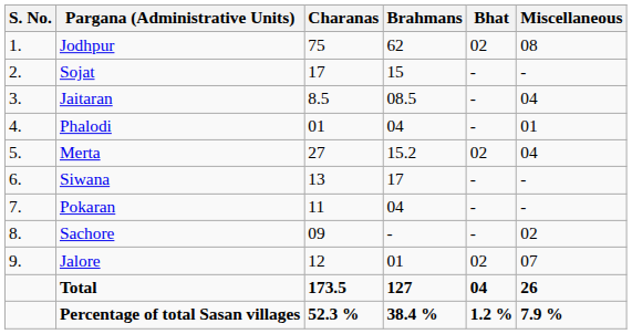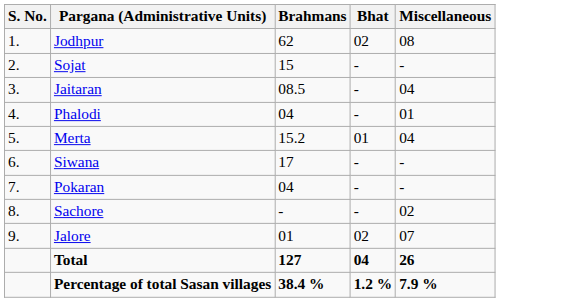 <table class="wikitable">
 <tr>
 <th>S. No.</th>
 <th>Pargana (Administrative Units)</th>
-<th>Charanas</th>
 <th>Brahmans</th>
 <th>Bhat</th>
 <th>Miscellaneous</th>
 </tr>
 <tr>
 <td>1.</td>
 <td><a href='#'>Jodhpur</a></td>
-<td>75</td>
 <td>62</td>
 <td>02</td>
 <td>08</td>
 </tr>
 <tr>
 <td>2.</td>
 <td><a href='#'>Sojat</a></td>
-<td>17</td>
 <td>15</td>
 <td>-</td>
 <td>-</td>
 </tr>
 <tr>
 <td>3.</td>
 <td><a href='#'>Jaitaran</a></td>
-<td>8.5</td>
 <td>08.5</td>
 <td>-</td>
 <td>04</td>
 </tr>
 <tr>
 <td>4.</td>
 <td><a href='#'>Phalodi</a></td>
-<td>01</td>
 <td>04</td>
 <td>-</td>
 <td>01</td>
 </tr>
 <tr>
 <td>5.</td>
 <td><a href='#'>Merta</a></td>
-<td>27</td>
 <td>15.2</td>
-<td>02</td>
+<td>01</td>
 <td>04</td>
 </tr>
 <tr>
 <td>6.</td>
 <td><a href='#'>Siwana</a></td>
-<td>13</td>
 <td>17</td>
 <td>-</td>
 <td>-</td>
 </tr>
 <tr>
 <td>7.</td>
 <td><a href='#'>Pokaran</a></td>
-<td>11</td>
 <td>04</td>
 <td>-</td>
 <td>-</td>
 </tr>
 <tr>
 <td>8.</td>
 <td><a href='#'>Sachore</a></td>
-<td>09</td>
 <td>-</td>
 <td>-</td>
 <td>02</td>
 </tr>
 <tr>
 <td>9.</td>
 <td><a href='#'>Jalore</a></td>
-<td>12</td>
 <td>01</td>
 <td>02</td>
 <td>07</td>
 </tr>
 <tr>
 <td></td>
 <td><strong>Total</strong></td>
-<td><strong>173.5</strong></td>
 <td><strong>127</strong></td>
 <td><strong>04</strong></td>
 <td><strong>26</strong></td>
 </tr>
 <tr>
 <td></td>
 <td><strong>Percentage of total Sasan villages</strong></td>
-<td><strong>52.3 %</strong></td>
 <td><strong>38.4 %</strong></td>
 <td><strong>1.2 %</strong></td>
 <td><strong>7.9 %</strong></td>
 </tr>
 </table>
